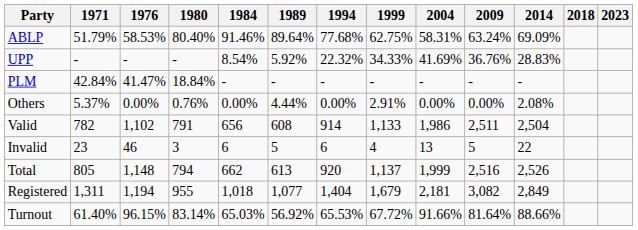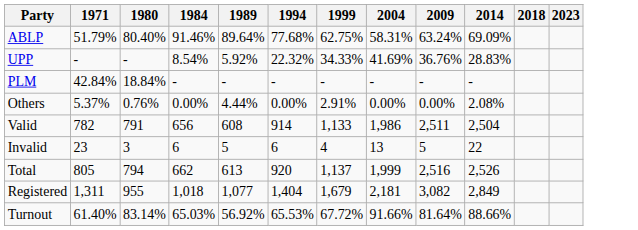 <table class="wikitable">
 <tr>
 <th><strong>Party</strong></th>
 <th><strong>1971</strong></th>
-<th><strong>1976</strong></th>
 <th><strong>1980</strong></th>
 <th><strong>1984</strong></th>
 <th><strong>1989</strong></th>
 <th><strong>1994</strong></th>
 <th><strong>1999</strong></th>
 <th><strong>2004</strong></th>
 <th><strong>2009</strong></th>
 <th><strong>2014</strong></th>
 <th>2018</th>
 <th>2023</th>
 </tr>
 <tr>
 <td><a href='#'>ABLP</a></td>
 <td>51.79%</td>
-<td>58.53%</td>
 <td>80.40%</td>
 <td>91.46%</td>
 <td>89.64%</td>
 <td>77.68%</td>
 <td>62.75%</td>
 <td>58.31%</td>
 <td>63.24%</td>
 <td>69.09%</td>
 <td></td>
 <td></td>
 </tr>
 <tr>
 <td><a href='#'>UPP</a></td>
 <td>-</td>
 <td>-</td>
-<td>-</td>
 <td>8.54%</td>
 <td>5.92%</td>
 <td>22.32%</td>
 <td>34.33%</td>
 <td>41.69%</td>
 <td>36.76%</td>
 <td>28.83%</td>
 <td></td>
 <td></td>
 </tr>
 <tr>
 <td><a href='#'>PLM</a></td>
 <td>42.84%</td>
-<td>41.47%</td>
 <td>18.84%</td>
 <td>-</td>
 <td>-</td>
 <td>-</td>
 <td>-</td>
 <td>-</td>
 <td>-</td>
 <td>-</td>
 <td></td>
 <td></td>
 </tr>
 <tr>
 <td>Others</td>
 <td>5.37%</td>
-<td>0.00%</td>
 <td>0.76%</td>
 <td>0.00%</td>
 <td>4.44%</td>
 <td>0.00%</td>
 <td>2.91%</td>
 <td>0.00%</td>
 <td>0.00%</td>
 <td>2.08%</td>
 <td></td>
 <td></td>
 </tr>
 <tr>
 <td>Valid</td>
 <td>782</td>
-<td>1,102</td>
 <td>791</td>
 <td>656</td>
 <td>608</td>
 <td>914</td>
 <td>1,133</td>
 <td>1,986</td>
 <td>2,511</td>
 <td>2,504</td>
 <td></td>
 <td></td>
 </tr>
 <tr>
 <td>Invalid</td>
 <td>23</td>
-<td>46</td>
 <td>3</td>
 <td>6</td>
 <td>5</td>
 <td>6</td>
 <td>4</td>
 <td>13</td>
 <td>5</td>
 <td>22</td>
 <td></td>
 <td></td>
 </tr>
 <tr>
 <td>Total</td>
 <td>805</td>
-<td>1,148</td>
 <td>794</td>
 <td>662</td>
 <td>613</td>
 <td>920</td>
 <td>1,137</td>
 <td>1,999</td>
 <td>2,516</td>
 <td>2,526</td>
 <td></td>
 <td></td>
 </tr>
 <tr>
 <td>Registered</td>
 <td>1,311</td>
-<td>1,194</td>
 <td>955</td>
 <td>1,018</td>
 <td>1,077</td>
 <td>1,404</td>
 <td>1,679</td>
 <td>2,181</td>
 <td>3,082</td>
 <td>2,849</td>
 <td></td>
 <td></td>
 </tr>
 <tr>
 <td>Turnout</td>
 <td>61.40%</td>
-<td>96.15%</td>
 <td>83.14%</td>
 <td>65.03%</td>
 <td>56.92%</td>
 <td>65.53%</td>
 <td>67.72%</td>
 <td>91.66%</td>
 <td>81.64%</td>
 <td>88.66%</td>
 <td></td>
 <td></td>
 </tr>
 </table>
